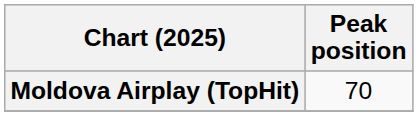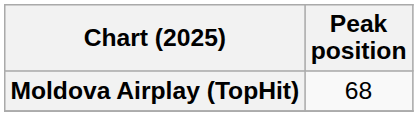 <table class="wikitable plainrowheaders" style="text-align:center">
 <tr>
 <th scope="col">Chart (2025)</th>
 <th scope="col">Peak<br>position</th>
 </tr>
 <tr>
 <th scope="row">Moldova Airplay (TopHit)</th>
-<td>70</td>
+<td>68</td>
 </tr>
 <tr>
 </tr>
 </table>
